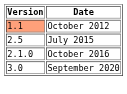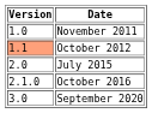 <table border="1">
 <tr>
 <th>Version</th>
 <th>Date</th>
 </tr>
 <tr>
+<td>1.0</td>
+<td>November 2011</td>
+</tr>
+<tr>
 <td style="background: lightsalmon;">1.1</td>
 <td>October 2012</td>
 </tr>
 <tr>
-<td>2.5</td>
+<td>2.0</td>
 <td>July 2015</td>
 </tr>
 <tr>
 <td>2.1.0</td>
 <td>October 2016</td>
 </tr>
 <tr>
 <td>3.0</td>
 <td>September 2020</td>
 </tr>
 </table>
